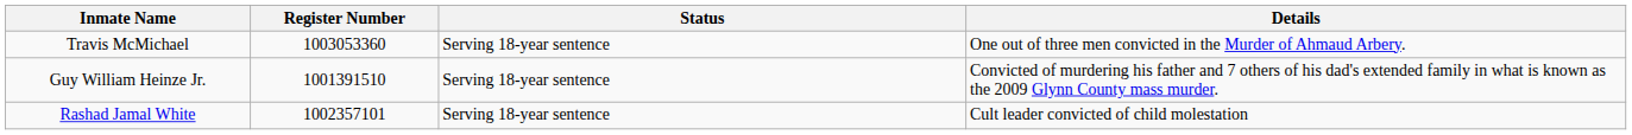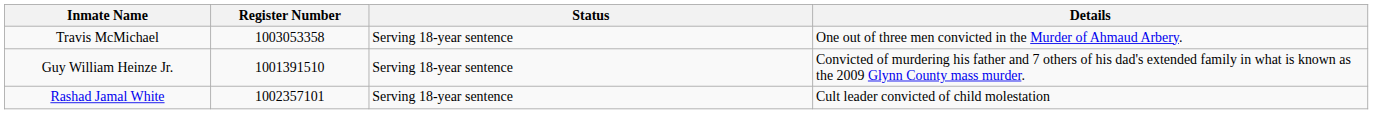 <table class="wikitable sortable">
 <tr>
 <th width=13%>Inmate Name</th>
 <th width=10%>Register Number</th>
 <th width=28%>Status</th>
 <th width=35%>Details</th>
 </tr>
 <tr>
 <td style="text-align:center;">Travis McMichael</td>
-<td style="text-align:center;">1003053360</td>
+<td style="text-align:center;">1003053358</td>
 <td>Serving 18-year sentence</td>
 <td>One out of three men convicted in the <a href='#'>Murder of Ahmaud Arbery</a>.</td>
 </tr>
 <tr>
 <td style="text-align:center;">Guy William Heinze Jr.</td>
 <td style="text-align:center;">1001391510</td>
 <td>Serving 18-year sentence</td>
 <td>Convicted of murdering his father and 7 others of his dad's extended family in what is known as the 2009 <a href='#'>Glynn County mass murder</a>.</td>
 </tr>
 <tr>
 <td style="text-align:center;"><a href='#'>Rashad Jamal White</a></td>
 <td style="text-align:center;">1002357101</td>
 <td>Serving 18-year sentence</td>
 <td>Cult leader convicted of child molestation</td>
 </tr>
 </table>
